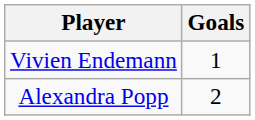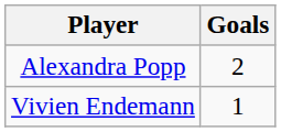 <table class="wikitable" style="text-align:center;">
 <tr>
 <th>Player</th>
 <th>Goals</th>
 </tr>
 <tr>
+<td><a href='#'>Alexandra Popp</a></td>
+<td>2</td>
+</tr>
+<tr>
 <td><a href='#'>Vivien Endemann</a></td>
 <td>1</td>
 </tr>
-<tr>
-<td><a href='#'>Alexandra Popp</a></td>
-<td>2</td>
-</tr>
 </table>
